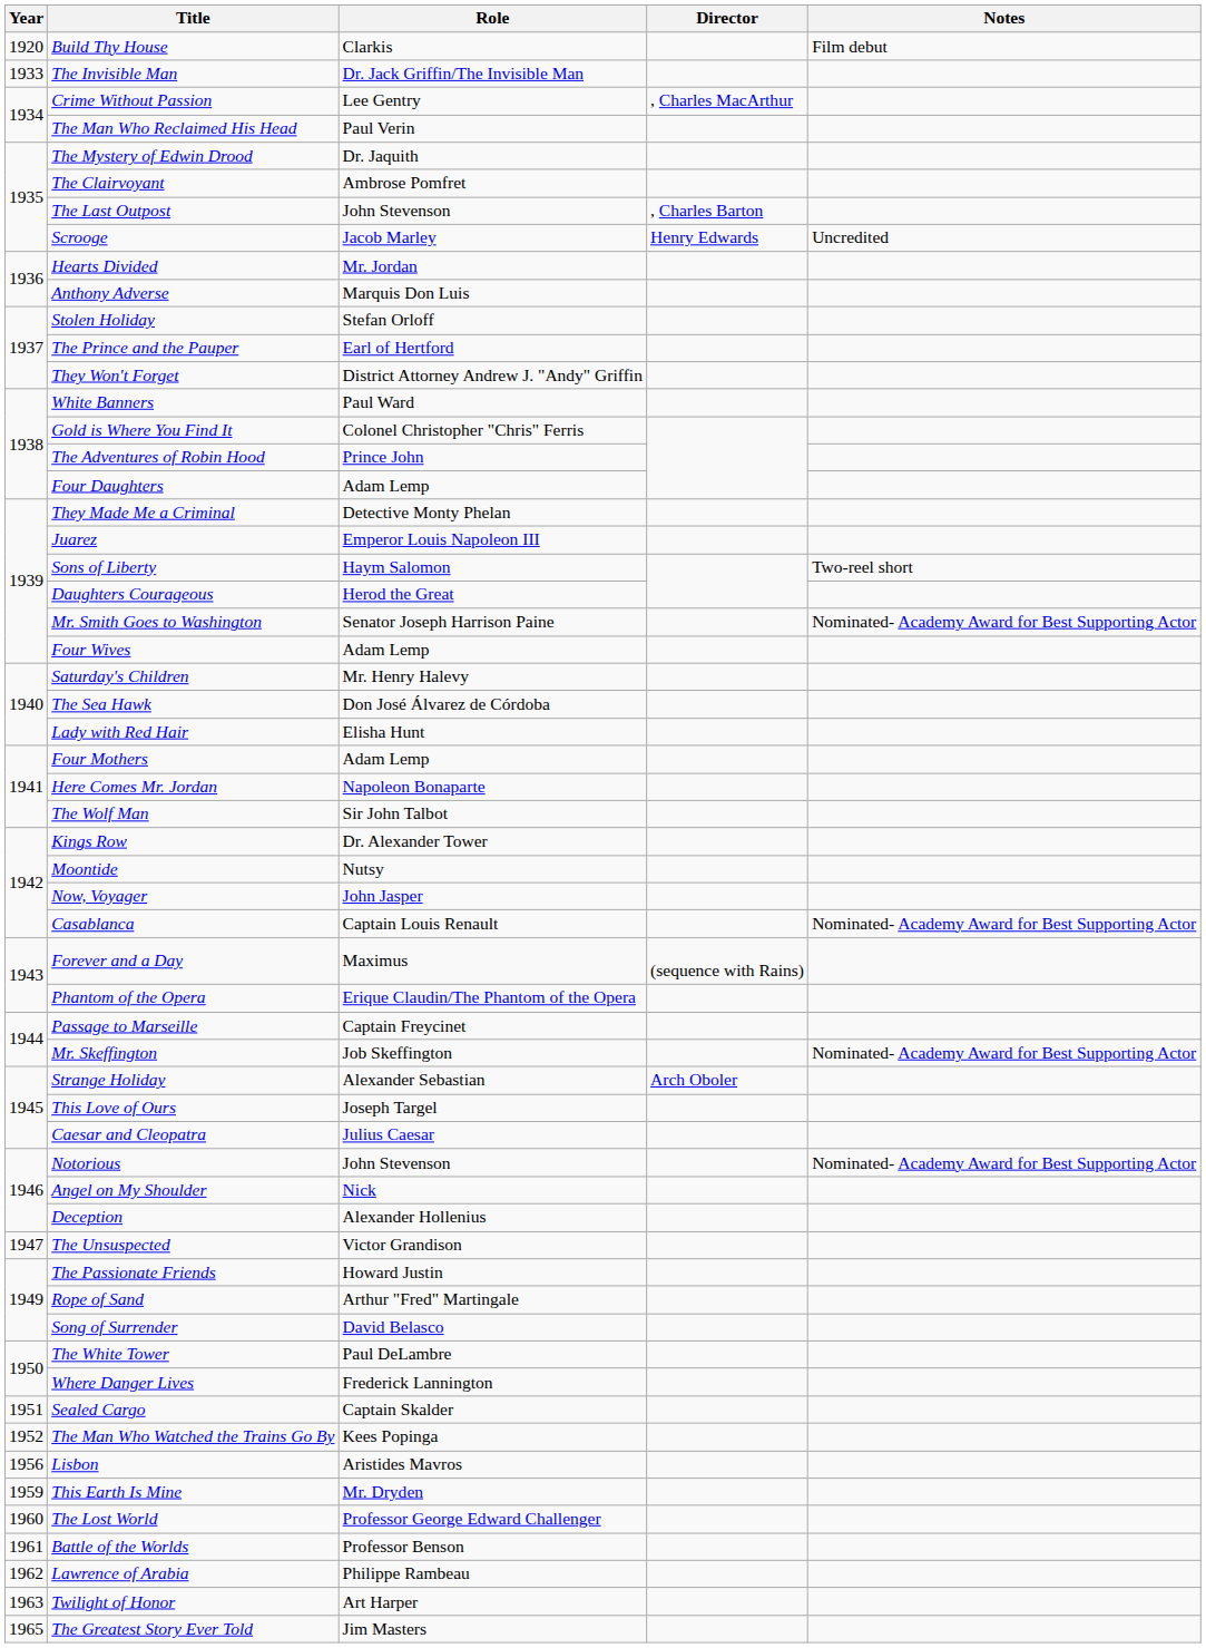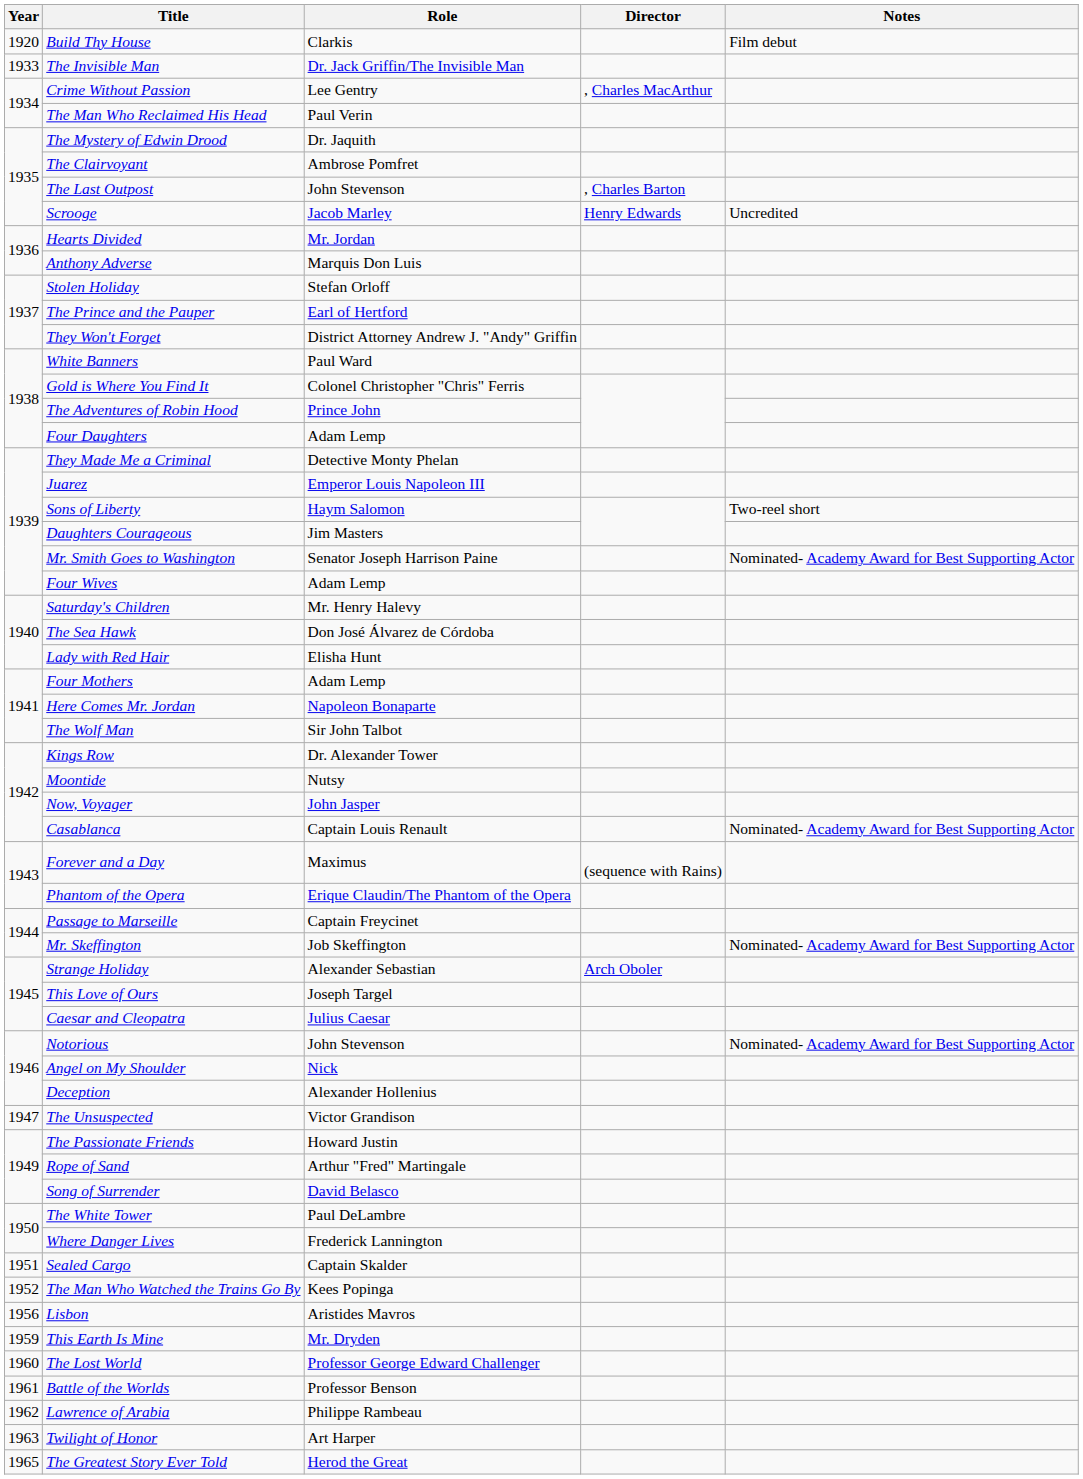 <table class="wikitable sortable" style="margin-right: 0;">
 <tr>
 <th>Year</th>
 <th>Title</th>
 <th>Role</th>
 <th>Director</th>
 <th class="unsortable">Notes</th>
 </tr>
 <tr>
 <td>1920</td>
 <td><em><a href='#'>Build Thy House</a></em></td>
 <td>Clarkis</td>
 <td></td>
 <td>Film debut</td>
 </tr>
 <tr>
 <td>1933</td>
 <td><em><a href='#'>The Invisible Man</a></em></td>
 <td><a href='#'>Dr. Jack Griffin/The Invisible Man</a></td>
 <td></td>
 <td></td>
 </tr>
 <tr>
 <td rowspan="2">1934</td>
 <td><em><a href='#'>Crime Without Passion</a></em></td>
 <td>Lee Gentry</td>
 <td>, <a href='#'>Charles MacArthur</a></td>
 <td></td>
 </tr>
 <tr>
 <td><em><a href='#'>The Man Who Reclaimed His Head</a></em></td>
 <td>Paul Verin</td>
 <td></td>
 <td></td>
 </tr>
 <tr>
 <td rowspan="4">1935</td>
 <td><em><a href='#'>The Mystery of Edwin Drood</a></em></td>
 <td>Dr. Jaquith</td>
 <td></td>
 <td></td>
 </tr>
 <tr>
 <td><em><a href='#'>The Clairvoyant</a></em></td>
 <td>Ambrose Pomfret</td>
 <td></td>
 <td></td>
 </tr>
 <tr>
 <td><em><a href='#'>The Last Outpost</a></em></td>
 <td>John Stevenson</td>
 <td>, <a href='#'>Charles Barton</a></td>
 <td></td>
 </tr>
 <tr>
 <td><em><a href='#'>Scrooge</a></em></td>
 <td><a href='#'>Jacob Marley</a></td>
 <td><a href='#'>Henry Edwards</a></td>
 <td>Uncredited</td>
 </tr>
 <tr>
 <td rowspan="2">1936</td>
 <td><em><a href='#'>Hearts Divided</a></em></td>
 <td><a href='#'>Mr. Jordan</a></td>
 <td></td>
 <td></td>
 </tr>
 <tr>
 <td><em><a href='#'>Anthony Adverse</a></em></td>
 <td>Marquis Don Luis</td>
 <td></td>
 <td></td>
 </tr>
 <tr>
 <td rowspan="3">1937</td>
 <td><em><a href='#'>Stolen Holiday</a></em></td>
 <td>Stefan Orloff</td>
 <td></td>
 <td></td>
 </tr>
 <tr>
 <td><em><a href='#'>The Prince and the Pauper</a></em></td>
 <td><a href='#'>Earl of Hertford</a></td>
 <td></td>
 <td></td>
 </tr>
 <tr>
 <td><em><a href='#'>They Won't Forget</a></em></td>
 <td>District Attorney Andrew J. "Andy" Griffin</td>
 <td></td>
 <td></td>
 </tr>
 <tr>
 <td rowspan="4">1938</td>
 <td><em><a href='#'>White Banners</a></em></td>
 <td>Paul Ward</td>
 <td></td>
 <td></td>
 </tr>
 <tr>
 <td><em><a href='#'>Gold is Where You Find It</a></em></td>
 <td>Colonel Christopher "Chris" Ferris</td>
 <td rowspan="3"></td>
 <td></td>
 </tr>
 <tr>
 <td><em><a href='#'>The Adventures of Robin Hood</a></em></td>
 <td><a href='#'>Prince John</a></td>
 <td></td>
 </tr>
 <tr>
 <td><em><a href='#'>Four Daughters</a></em></td>
 <td>Adam Lemp</td>
 <td></td>
 </tr>
 <tr>
 <td rowspan="6">1939</td>
 <td><em><a href='#'>They Made Me a Criminal</a></em></td>
 <td>Detective Monty Phelan</td>
 <td></td>
 <td></td>
 </tr>
 <tr>
 <td><em><a href='#'>Juarez</a></em></td>
 <td><a href='#'>Emperor Louis Napoleon III</a></td>
 <td></td>
 <td></td>
 </tr>
 <tr>
 <td><em><a href='#'>Sons of Liberty</a></em></td>
 <td><a href='#'>Haym Salomon</a></td>
 <td rowspan="2"></td>
 <td>Two-reel short</td>
 </tr>
 <tr>
 <td><em><a href='#'>Daughters Courageous</a></em></td>
-<td><a href='#'>Herod the Great</a></td>
+<td>Jim Masters</td>
 <td></td>
 </tr>
 <tr>
 <td><em><a href='#'>Mr. Smith Goes to Washington</a></em></td>
 <td>Senator Joseph Harrison Paine</td>
 <td></td>
 <td>Nominated- <a href='#'>Academy Award for Best Supporting Actor</a></td>
 </tr>
 <tr>
 <td><em><a href='#'>Four Wives</a></em></td>
 <td>Adam Lemp</td>
 <td></td>
 <td></td>
 </tr>
 <tr>
 <td rowspan="3">1940</td>
 <td><em><a href='#'>Saturday's Children</a></em></td>
 <td>Mr. Henry Halevy</td>
 <td></td>
 <td></td>
 </tr>
 <tr>
 <td><em><a href='#'>The Sea Hawk</a></em></td>
 <td>Don José Álvarez de Córdoba</td>
 <td></td>
 <td></td>
 </tr>
 <tr>
 <td><em><a href='#'>Lady with Red Hair</a></em></td>
 <td>Elisha Hunt</td>
 <td></td>
 <td></td>
 </tr>
 <tr>
 <td rowspan="3">1941</td>
 <td><em><a href='#'>Four Mothers</a></em></td>
 <td>Adam Lemp</td>
 <td></td>
 <td></td>
 </tr>
 <tr>
 <td><em><a href='#'>Here Comes Mr. Jordan</a></em></td>
 <td><a href='#'>Napoleon Bonaparte</a></td>
 <td></td>
 <td></td>
 </tr>
 <tr>
 <td><em><a href='#'>The Wolf Man</a></em></td>
 <td>Sir John Talbot</td>
 <td></td>
 <td></td>
 </tr>
 <tr>
 <td rowspan="4">1942</td>
 <td><em><a href='#'>Kings Row</a></em></td>
 <td>Dr. Alexander Tower</td>
 <td></td>
 <td></td>
 </tr>
 <tr>
 <td><em><a href='#'>Moontide</a></em></td>
 <td>Nutsy</td>
 <td></td>
 <td></td>
 </tr>
 <tr>
 <td><em><a href='#'>Now, Voyager</a></em></td>
 <td><a href='#'>John Jasper</a></td>
 <td></td>
 <td></td>
 </tr>
 <tr>
 <td><em><a href='#'>Casablanca</a></em></td>
 <td>Captain Louis Renault</td>
 <td></td>
 <td>Nominated- <a href='#'>Academy Award for Best Supporting Actor</a></td>
 </tr>
 <tr>
 <td rowspan="2">1943</td>
 <td><em><a href='#'>Forever and a Day</a></em></td>
 <td>Maximus</td>
 <td><br>(sequence with Rains)</td>
 <td></td>
 </tr>
 <tr>
 <td><em><a href='#'>Phantom of the Opera</a></em></td>
 <td><a href='#'>Erique Claudin/The Phantom of the Opera</a></td>
 <td></td>
 <td></td>
 </tr>
 <tr>
 <td rowspan="2">1944</td>
 <td><em><a href='#'>Passage to Marseille</a></em></td>
 <td>Captain Freycinet</td>
 <td></td>
 <td></td>
 </tr>
 <tr>
 <td><em><a href='#'>Mr. Skeffington</a></em></td>
 <td>Job Skeffington</td>
 <td></td>
 <td>Nominated- <a href='#'>Academy Award for Best Supporting Actor</a></td>
 </tr>
 <tr>
 <td rowspan="3">1945</td>
 <td><em><a href='#'>Strange Holiday</a></em></td>
 <td>Alexander Sebastian</td>
 <td><a href='#'>Arch Oboler</a></td>
 </tr>
 <tr>
 <td><em><a href='#'>This Love of Ours</a></em></td>
 <td>Joseph Targel</td>
 <td></td>
 <td></td>
 </tr>
 <tr>
 <td><em><a href='#'>Caesar and Cleopatra</a></em></td>
 <td><a href='#'>Julius Caesar</a></td>
 <td></td>
 <td></td>
 </tr>
 <tr>
 <td rowspan="3">1946</td>
 <td><em><a href='#'>Notorious</a></em></td>
 <td>John Stevenson</td>
 <td></td>
 <td>Nominated- <a href='#'>Academy Award for Best Supporting Actor</a></td>
 </tr>
 <tr>
 <td><em><a href='#'>Angel on My Shoulder</a></em></td>
 <td><a href='#'>Nick</a></td>
 <td></td>
 <td></td>
 </tr>
 <tr>
 <td><em><a href='#'>Deception</a></em></td>
 <td>Alexander Hollenius</td>
 <td></td>
 <td></td>
 </tr>
 <tr>
 <td>1947</td>
 <td><em><a href='#'>The Unsuspected</a></em></td>
 <td>Victor Grandison</td>
 <td></td>
 <td></td>
 </tr>
 <tr>
 <td rowspan="3">1949</td>
 <td><em><a href='#'>The Passionate Friends</a></em></td>
 <td>Howard Justin</td>
 <td></td>
 <td></td>
 </tr>
 <tr>
 <td><em><a href='#'>Rope of Sand</a></em></td>
 <td>Arthur "Fred" Martingale</td>
 <td></td>
 <td></td>
 </tr>
 <tr>
 <td><em><a href='#'>Song of Surrender</a></em></td>
 <td><a href='#'>David Belasco</a></td>
 <td></td>
 <td></td>
 </tr>
 <tr>
 <td rowspan="2">1950</td>
 <td><em><a href='#'>The White Tower</a></em></td>
 <td>Paul DeLambre</td>
 <td></td>
 <td></td>
 </tr>
 <tr>
 <td><em><a href='#'>Where Danger Lives</a></em></td>
 <td>Frederick Lannington</td>
 <td></td>
 <td></td>
 </tr>
 <tr>
 <td>1951</td>
 <td><em><a href='#'>Sealed Cargo</a></em></td>
 <td>Captain Skalder</td>
 <td></td>
 <td></td>
 </tr>
 <tr>
 <td>1952</td>
 <td><em><a href='#'>The Man Who Watched the Trains Go By</a></em></td>
 <td>Kees Popinga</td>
 <td></td>
 <td></td>
 </tr>
 <tr>
 <td>1956</td>
 <td><em><a href='#'>Lisbon</a></em></td>
 <td>Aristides Mavros</td>
 <td></td>
 <td></td>
 </tr>
 <tr>
 <td>1959</td>
 <td><em><a href='#'>This Earth Is Mine</a></em></td>
 <td><a href='#'>Mr. Dryden</a></td>
 <td></td>
 <td></td>
 </tr>
 <tr>
 <td>1960</td>
 <td><em><a href='#'>The Lost World</a></em></td>
 <td><a href='#'>Professor George Edward Challenger</a></td>
 <td></td>
 <td></td>
 </tr>
 <tr>
 <td>1961</td>
 <td><em><a href='#'>Battle of the Worlds</a></em></td>
 <td>Professor Benson</td>
 <td></td>
 <td></td>
 </tr>
 <tr>
 <td>1962</td>
 <td><em><a href='#'>Lawrence of Arabia</a></em></td>
 <td>Philippe Rambeau</td>
 <td></td>
 <td></td>
 </tr>
 <tr>
 <td>1963</td>
 <td><em><a href='#'>Twilight of Honor</a></em></td>
 <td>Art Harper</td>
 <td></td>
 <td></td>
 </tr>
 <tr>
 <td>1965</td>
 <td><em><a href='#'>The Greatest Story Ever Told</a></em></td>
-<td>Jim Masters</td>
+<td><a href='#'>Herod the Great</a></td>
 <td></td>
 <td></td>
 </tr>
 </table>
